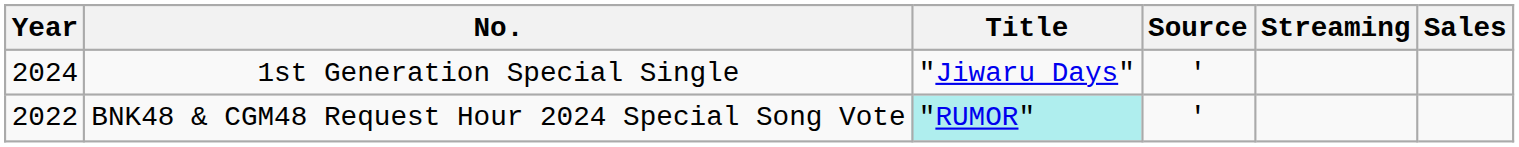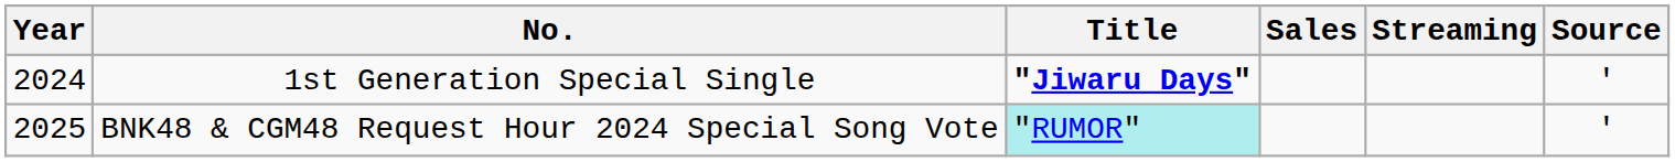 <table class="wikitable" style="text-align:center">
 <tr style="vertical-align:top;">
 <th>Year</th>
 <th>No.</th>
 <th>Title</th>
+<th>Sales</th>
+<th>Streaming</th>
 <th>Source</th>
-<th>Streaming</th>
-<th>Sales</th>
 </tr>
 <tr>
 <td>2024</td>
 <td>1st Generation Special Single</td>
-<td style="text-align:left;">"<a href='#'>Jiwaru Days</a>"</td>
-<td>'</td>
+<td style="text-align:left;"><strong>"<a href='#'>Jiwaru Days</a>"</strong></td>
 <td></td>
 <td></td>
+<td>'</td>
 </tr>
 <tr>
-<td>2022</td>
+<td>2025</td>
 <td>BNK48 & CGM48 Request Hour 2024 Special Song Vote</td>
 <td style="background: paleturquoise; text-align:left;">"<a href='#'>RUMOR</a>"</td>
-<td>'</td>
 <td></td>
 <td></td>
+<td>'</td>
 </tr>
 </table>
